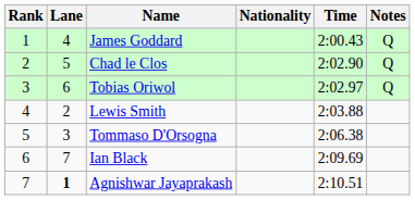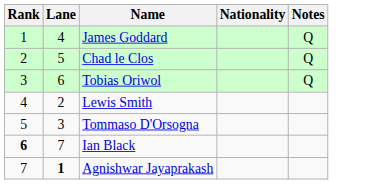 <table class="wikitable sortable" style="text-align:center">
 <tr>
 <th>Rank</th>
 <th>Lane</th>
 <th>Name</th>
 <th>Nationality</th>
-<th>Time</th>
 <th>Notes</th>
 </tr>
 <tr bgcolor=ccffcc>
 <td>1</td>
 <td>4</td>
 <td align=left><a href='#'>James Goddard</a></td>
 <td align=left></td>
-<td>2:00.43</td>
 <td>Q</td>
 </tr>
 <tr bgcolor=ccffcc>
 <td>2</td>
 <td>5</td>
 <td align=left><a href='#'>Chad le Clos</a></td>
 <td align=left></td>
-<td>2:02.90</td>
 <td>Q</td>
 </tr>
 <tr bgcolor=ccffcc>
 <td>3</td>
 <td>6</td>
 <td align=left><a href='#'>Tobias Oriwol</a></td>
 <td align=left></td>
-<td>2:02.97</td>
 <td>Q</td>
 </tr>
 <tr>
 <td>4</td>
 <td>2</td>
 <td align=left><a href='#'>Lewis Smith</a></td>
 <td align=left></td>
-<td>2:03.88</td>
 <td></td>
 </tr>
 <tr>
 <td>5</td>
 <td>3</td>
 <td align=left><a href='#'>Tommaso D'Orsogna</a></td>
 <td align=left></td>
-<td>2:06.38</td>
 <td></td>
 </tr>
 <tr>
-<td>6</td>
+<td><strong>6</strong></td>
 <td>7</td>
 <td align=left><a href='#'>Ian Black</a></td>
 <td align=left></td>
-<td>2:09.69</td>
 <td></td>
 </tr>
 <tr>
 <td>7</td>
 <td><strong>1</strong></td>
 <td align=left><a href='#'>Agnishwar Jayaprakash</a></td>
 <td align=left></td>
-<td>2:10.51</td>
 <td></td>
 </tr>
 </table>
